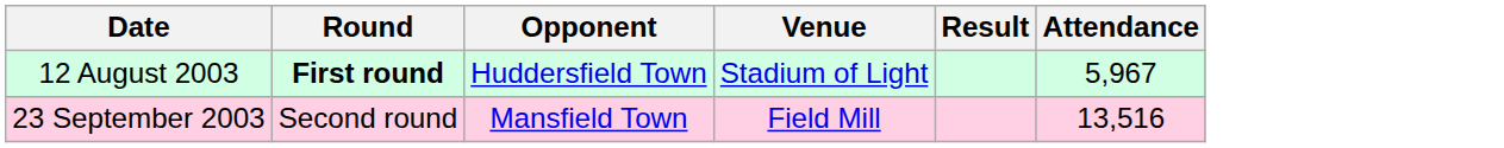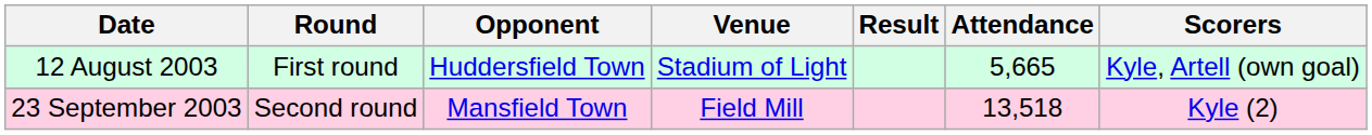 <table class="wikitable sortable" style="font-size:100%; text-align:center">
 <tr>
 <th>Date</th>
 <th>Round</th>
 <th>Opponent</th>
 <th>Venue</th>
 <th>Result</th>
 <th>Attendance</th>
+<th>Scorers</th>
 </tr>
 <tr style="background-color: #d0ffe3;">
 <td>12 August 2003</td>
-<td><strong>First round</strong></td>
+<td>First round</td>
 <td><a href='#'>Huddersfield Town</a></td>
 <td><a href='#'>Stadium of Light</a></td>
 <td></td>
-<td>5,967</td>
+<td>5,665</td>
+<td><a href='#'>Kyle</a>, <a href='#'>Artell</a> (own goal)</td>
 </tr>
 <tr style="background-color: #ffd0e3;">
 <td>23 September 2003</td>
 <td>Second round</td>
 <td><a href='#'>Mansfield Town</a></td>
 <td><a href='#'>Field Mill</a></td>
 <td></td>
-<td>13,516</td>
+<td>13,518</td>
+<td><a href='#'>Kyle</a> (2)</td>
 </tr>
 </table>
